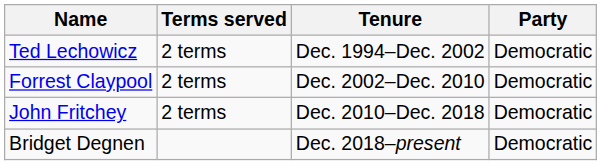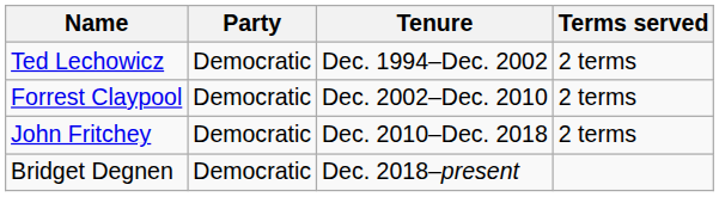 <table class="wikitable mw-collapsible mw-collapsed">
 <tr>
 <th scope="col">Name</th>
+<th scope="col">Party</th>
+<th scope="col">Tenure</th>
 <th scope="col">Terms served</th>
-<th scope="col">Tenure</th>
-<th scope="col">Party</th>
 </tr>
 <tr>
 <td><a href='#'>Ted Lechowicz</a></td>
+<td>Democratic</td>
+<td>Dec. 1994–Dec. 2002</td>
 <td>2 terms</td>
-<td>Dec. 1994–Dec. 2002</td>
-<td>Democratic</td>
 </tr>
 <tr>
 <td><a href='#'>Forrest Claypool</a></td>
+<td>Democratic</td>
+<td>Dec. 2002–Dec. 2010</td>
 <td>2 terms</td>
-<td>Dec. 2002–Dec. 2010</td>
-<td>Democratic</td>
 </tr>
 <tr>
 <td><a href='#'>John Fritchey</a></td>
+<td>Democratic</td>
+<td>Dec. 2010–Dec. 2018</td>
 <td>2 terms</td>
-<td>Dec. 2010–Dec. 2018</td>
-<td>Democratic</td>
 </tr>
 <tr>
 <td>Bridget Degnen</td>
+<td>Democratic</td>
+<td>Dec. 2018–<em>present</em></td>
 <td></td>
-<td>Dec. 2018–<em>present</em></td>
-<td>Democratic</td>
 </tr>
 </table>
